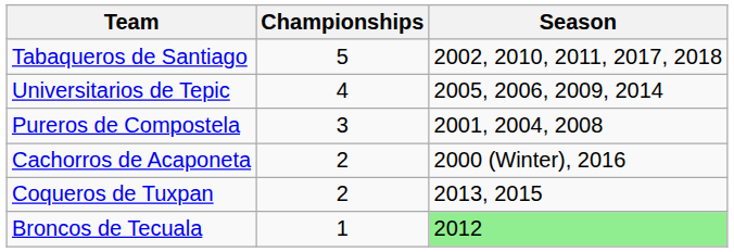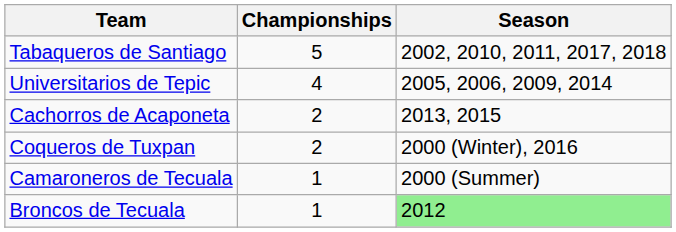 <table class="sortable wikitable" style="margin:1em auto;">
 <tr>
 <th>Team</th>
 <th>Championships</th>
 <th>Season</th>
 </tr>
 <tr>
 <td><a href='#'>Tabaqueros de Santiago</a></td>
 <td style="text-align:center;">5</td>
 <td>2002, 2010, 2011, 2017, 2018</td>
 </tr>
 <tr>
 <td><a href='#'>Universitarios de Tepic</a></td>
 <td style="text-align:center;">4</td>
 <td>2005, 2006, 2009, 2014</td>
 </tr>
 <tr>
-<td><a href='#'>Pureros de Compostela</a></td>
-<td style="text-align:center;">3</td>
-<td>2001, 2004, 2008</td>
+<td><a href='#'>Cachorros de Acaponeta</a></td>
+<td style="text-align:center;">2</td>
+<td>2013, 2015</td>
 </tr>
 <tr>
-<td><a href='#'>Cachorros de Acaponeta</a></td>
+<td><a href='#'>Coqueros de Tuxpan</a></td>
 <td style="text-align:center;">2</td>
 <td>2000 (Winter), 2016</td>
 </tr>
 <tr>
-<td><a href='#'>Coqueros de Tuxpan</a></td>
-<td style="text-align:center;">2</td>
-<td>2013, 2015</td>
+<td><a href='#'>Camaroneros de Tecuala</a></td>
+<td style="text-align:center;">1</td>
+<td>2000 (Summer)</td>
 </tr>
 <tr>
 <td><a href='#'>Broncos de Tecuala</a></td>
 <td style="text-align:center;">1</td>
 <td style="background: lightgreen;">2012</td>
 </tr>
 </table>
